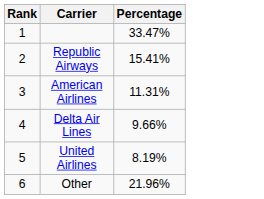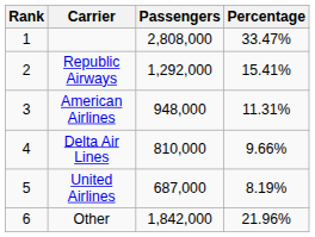 <table class="wikitable sortable" style="text-align: center;">
 <tr>
 <th>Rank</th>
 <th style="width:90px;">Carrier</th>
+<th>Passengers</th>
 <th>Percentage</th>
 </tr>
 <tr>
 <td>1</td>
 <td></td>
+<td>2,808,000</td>
 <td>33.47%</td>
 </tr>
 <tr>
 <td>2</td>
 <td><a href='#'>Republic Airways</a></td>
+<td>1,292,000</td>
 <td>15.41%</td>
 </tr>
 <tr>
 <td>3</td>
 <td><a href='#'>American Airlines</a></td>
+<td>948,000</td>
 <td>11.31%</td>
 </tr>
 <tr>
 <td>4</td>
 <td><a href='#'>Delta Air Lines</a></td>
+<td>810,000</td>
 <td>9.66%</td>
 </tr>
 <tr>
 <td>5</td>
 <td><a href='#'>United Airlines</a></td>
+<td>687,000</td>
 <td>8.19%</td>
 </tr>
 <tr>
 <td>6</td>
 <td>Other</td>
+<td>1,842,000</td>
 <td>21.96%</td>
 </tr>
 </table>
